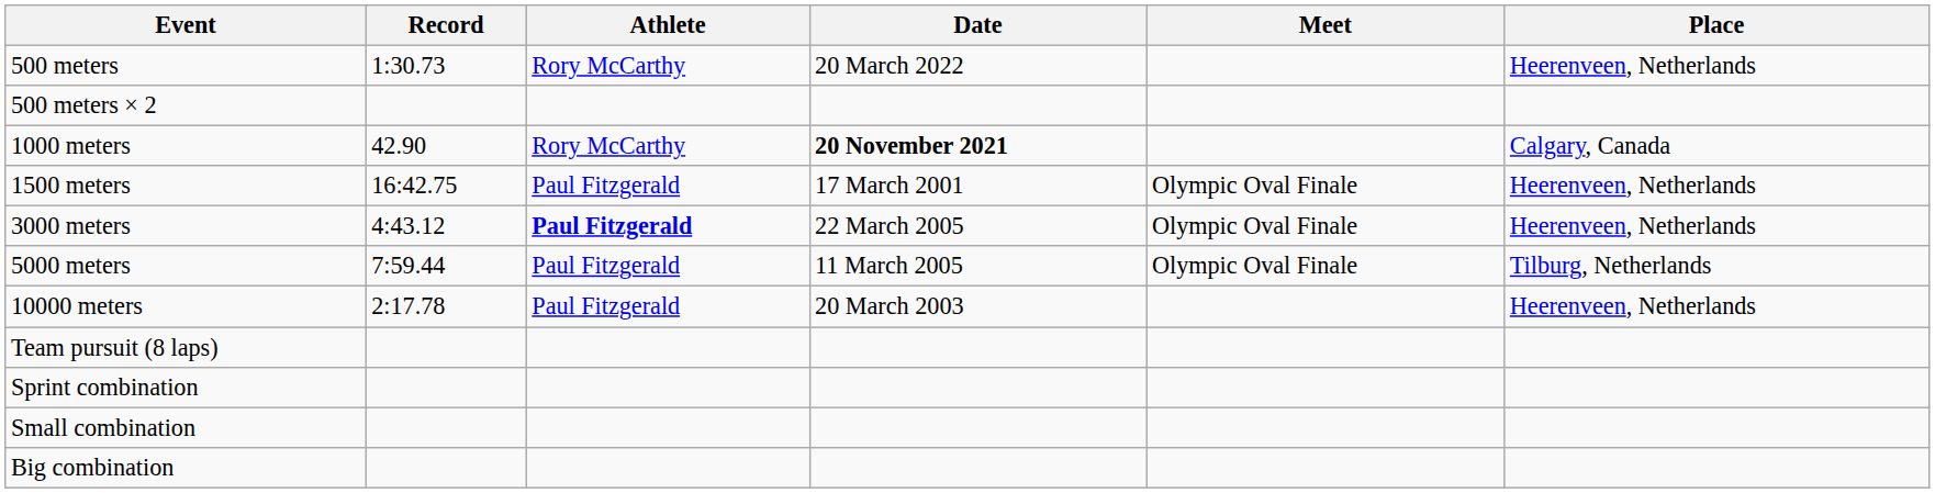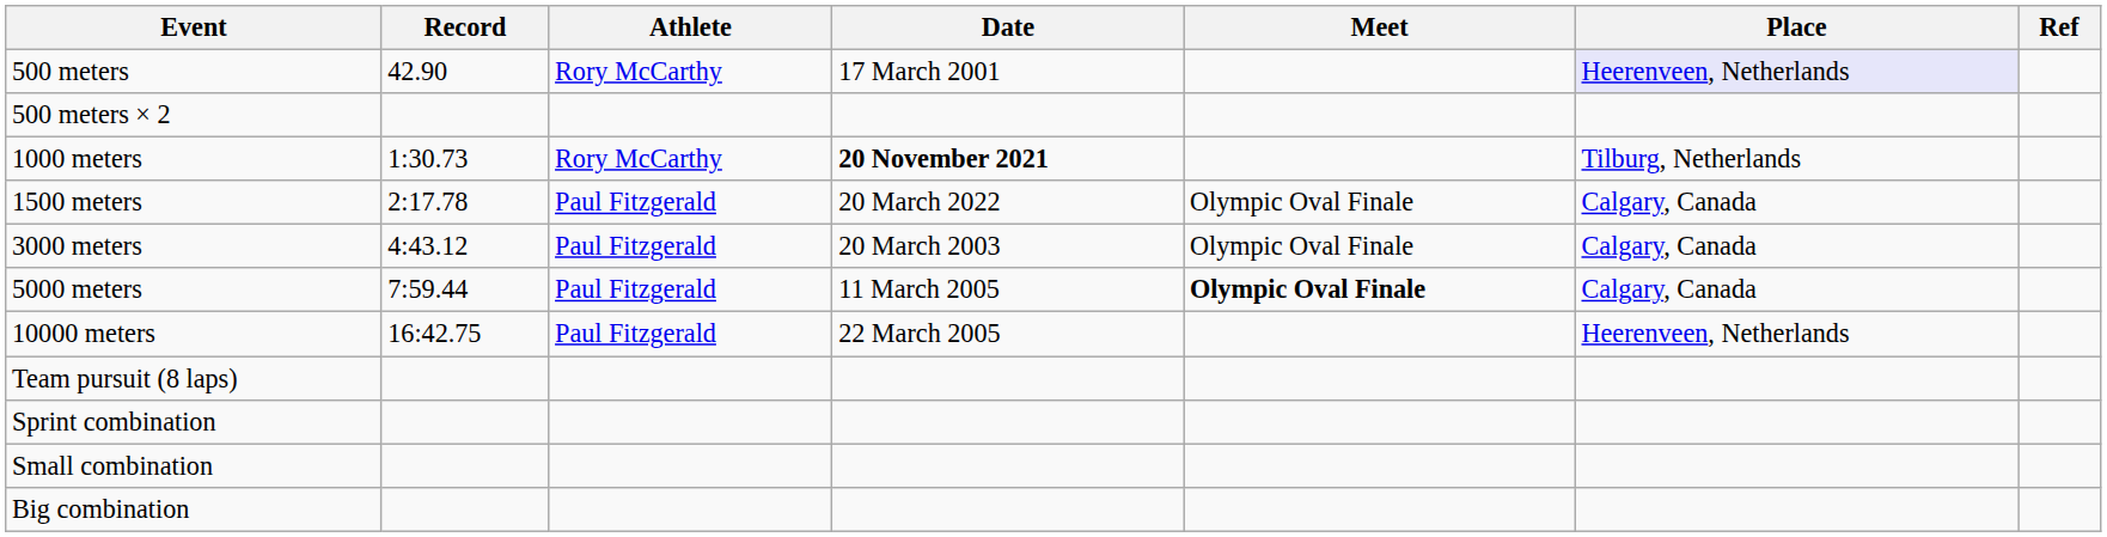 <table class="wikitable" style="font-size:95%; width: 95%;">
 <tr>
 <th>Event</th>
 <th>Record</th>
 <th>Athlete</th>
 <th>Date</th>
 <th>Meet</th>
 <th>Place</th>
+<th>Ref</th>
 </tr>
 <tr>
 <td>500 meters</td>
-<td>1:30.73</td>
+<td>42.90</td>
 <td><a href='#'>Rory McCarthy</a></td>
-<td>20 March 2022</td>
+<td>17 March 2001</td>
 <td></td>
-<td><a href='#'>Heerenveen</a>, Netherlands</td>
+<td style="background: lavender;"><a href='#'>Heerenveen</a>, Netherlands</td>
+<td></td>
 </tr>
 <tr>
 <td>500 meters × 2</td>
 <td></td>
 <td></td>
 <td></td>
 <td></td>
 <td></td>
+<td></td>
 </tr>
 <tr>
 <td>1000 meters</td>
-<td>42.90</td>
+<td>1:30.73</td>
 <td><a href='#'>Rory McCarthy</a></td>
 <td><strong>20 November 2021</strong></td>
 <td></td>
-<td><a href='#'>Calgary</a>, Canada</td>
+<td><a href='#'>Tilburg</a>, Netherlands</td>
+<td></td>
 </tr>
 <tr>
 <td>1500 meters</td>
-<td>16:42.75</td>
+<td>2:17.78</td>
 <td><a href='#'>Paul Fitzgerald</a></td>
-<td>17 March 2001</td>
+<td>20 March 2022</td>
 <td>Olympic Oval Finale</td>
-<td><a href='#'>Heerenveen</a>, Netherlands</td>
+<td><a href='#'>Calgary</a>, Canada</td>
+<td></td>
 </tr>
 <tr>
 <td>3000 meters</td>
 <td>4:43.12</td>
-<td><strong><a href='#'>Paul Fitzgerald</a></strong></td>
-<td>22 March 2005</td>
+<td><a href='#'>Paul Fitzgerald</a></td>
+<td>20 March 2003</td>
 <td>Olympic Oval Finale</td>
-<td><a href='#'>Heerenveen</a>, Netherlands</td>
+<td><a href='#'>Calgary</a>, Canada</td>
+<td></td>
 </tr>
 <tr>
 <td>5000 meters</td>
 <td>7:59.44</td>
 <td><a href='#'>Paul Fitzgerald</a></td>
 <td>11 March 2005</td>
-<td>Olympic Oval Finale</td>
-<td><a href='#'>Tilburg</a>, Netherlands</td>
+<td><strong>Olympic Oval Finale</strong></td>
+<td><a href='#'>Calgary</a>, Canada</td>
+<td></td>
 </tr>
 <tr>
 <td>10000 meters</td>
-<td>2:17.78</td>
+<td>16:42.75</td>
 <td><a href='#'>Paul Fitzgerald</a></td>
-<td>20 March 2003</td>
+<td>22 March 2005</td>
 <td></td>
 <td><a href='#'>Heerenveen</a>, Netherlands</td>
+<td></td>
 </tr>
 <tr>
 <td>Team pursuit (8 laps)</td>
+<td></td>
 <td></td>
 <td></td>
 <td></td>
 <td></td>
 <td></td>
 </tr>
 <tr>
 <td>Sprint combination</td>
 <td></td>
 <td></td>
 <td></td>
 <td></td>
 <td></td>
+<td></td>
 </tr>
 <tr>
 <td>Small combination</td>
+<td></td>
 <td></td>
 <td></td>
 <td></td>
 <td></td>
 <td></td>
 </tr>
 <tr>
 <td>Big combination</td>
 <td></td>
 <td></td>
 <td></td>
 <td></td>
 <td></td>
+<td></td>
 </tr>
 </table>
